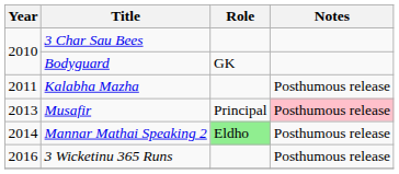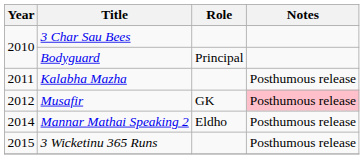 <table class="wikitable sortable">
 <tr>
 <th>Year</th>
 <th>Title</th>
 <th>Role</th>
 <th class="unsortable">Notes</th>
 </tr>
 <tr>
 <td rowspan=2>2010</td>
 <td><em><a href='#'>3 Char Sau Bees</a></em></td>
 <td></td>
 <td></td>
 </tr>
 <tr>
 <td><em><a href='#'>Bodyguard</a></em></td>
-<td>GK</td>
+<td>Principal</td>
 <td></td>
 </tr>
 <tr>
 <td>2011</td>
 <td><em><a href='#'>Kalabha Mazha</a></em></td>
 <td></td>
 <td>Posthumous release</td>
 </tr>
 <tr>
-<td>2013</td>
+<td>2012</td>
 <td><em><a href='#'>Musafir</a></em></td>
-<td>Principal</td>
+<td>GK</td>
 <td style="background: pink;">Posthumous release</td>
 </tr>
 <tr>
 <td>2014</td>
 <td><em><a href='#'>Mannar Mathai Speaking 2</a></em></td>
-<td style="background: lightgreen;">Eldho</td>
+<td>Eldho</td>
 <td>Posthumous release</td>
 </tr>
 <tr>
-<td>2016</td>
+<td>2015</td>
 <td><em>3 Wicketinu 365 Runs</em></td>
 <td></td>
 <td>Posthumous release</td>
 </tr>
 <tr>
 </tr>
 </table>
